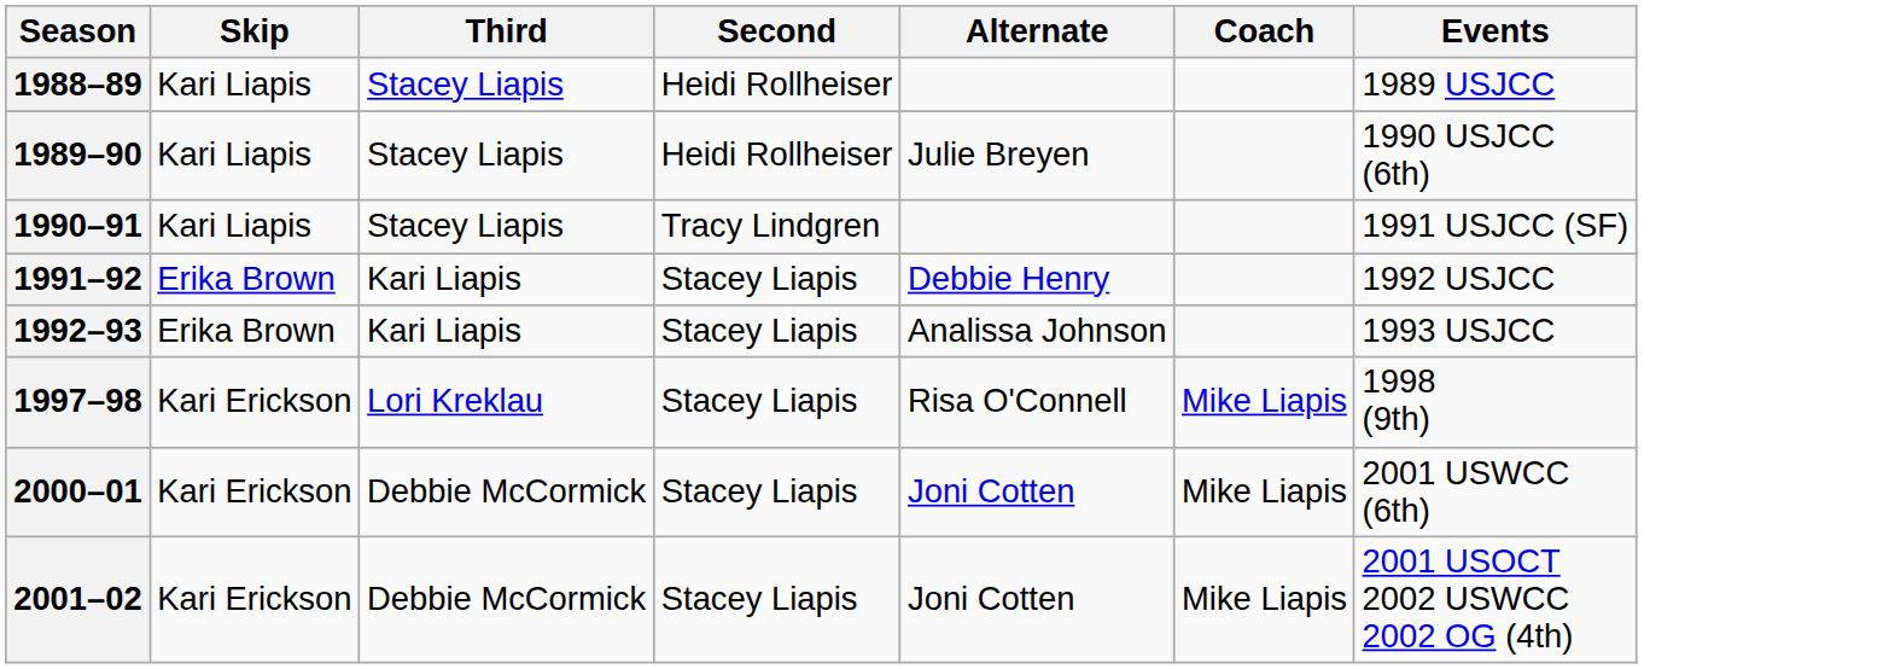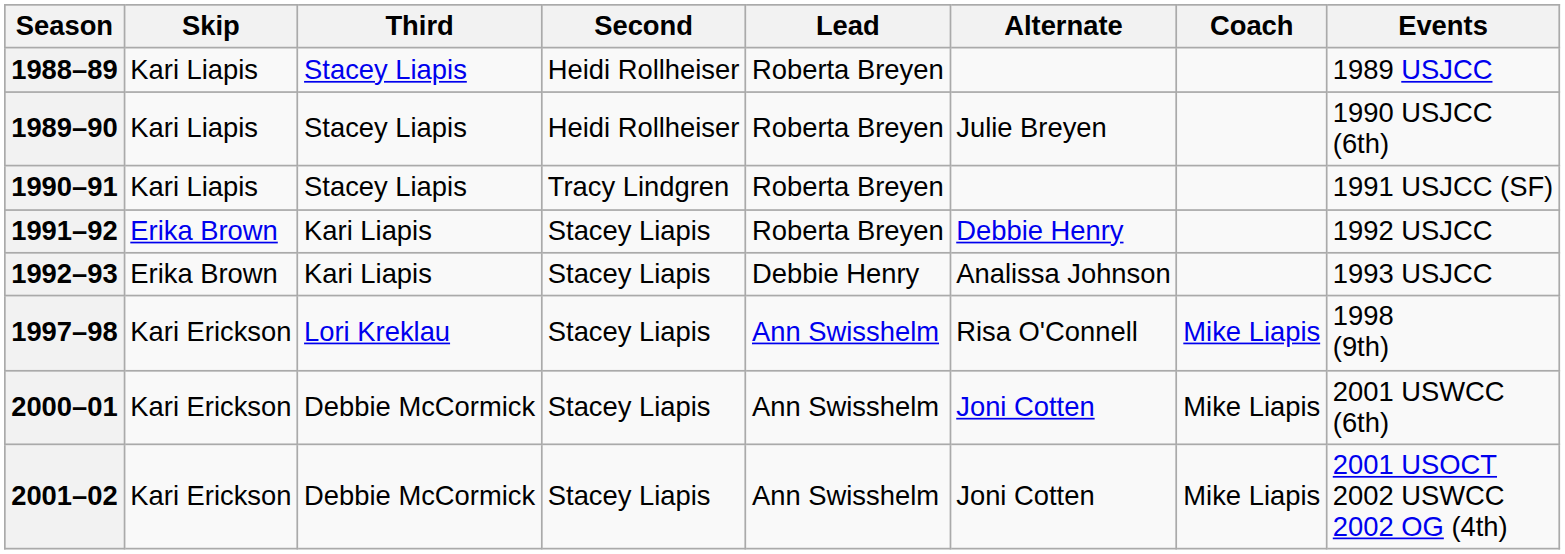 <table class="wikitable">
 <tr>
 <th scope="col">Season</th>
 <th scope="col">Skip</th>
 <th scope="col">Third</th>
 <th scope="col">Second</th>
+<th scope="col">Lead</th>
 <th scope="col">Alternate</th>
 <th scope="col">Coach</th>
 <th scope="col">Events</th>
 </tr>
 <tr>
 <th scope="row">1988–89</th>
 <td>Kari Liapis</td>
 <td><a href='#'>Stacey Liapis</a></td>
 <td>Heidi Rollheiser</td>
+<td>Roberta Breyen</td>
 <td></td>
 <td></td>
 <td>1989 <a href='#'>USJCC</a> </td>
 </tr>
 <tr>
 <th scope="row">1989–90</th>
 <td>Kari Liapis</td>
 <td>Stacey Liapis</td>
 <td>Heidi Rollheiser</td>
+<td>Roberta Breyen</td>
 <td>Julie Breyen</td>
 <td></td>
 <td>1990 USJCC <br> (6th)</td>
 </tr>
 <tr>
 <th scope="row">1990–91</th>
 <td>Kari Liapis</td>
 <td>Stacey Liapis</td>
 <td>Tracy Lindgren</td>
+<td>Roberta Breyen</td>
 <td></td>
 <td></td>
 <td>1991 USJCC (SF)</td>
 </tr>
 <tr>
 <th scope="row">1991–92</th>
 <td><a href='#'>Erika Brown</a></td>
 <td>Kari Liapis</td>
 <td>Stacey Liapis</td>
+<td>Roberta Breyen</td>
 <td><a href='#'>Debbie Henry</a></td>
 <td></td>
 <td>1992 USJCC <br> </td>
 </tr>
 <tr>
 <th scope="row">1992–93</th>
 <td>Erika Brown</td>
 <td>Kari Liapis</td>
 <td>Stacey Liapis</td>
+<td>Debbie Henry</td>
 <td>Analissa Johnson</td>
 <td></td>
 <td>1993 USJCC <br> </td>
 </tr>
 <tr>
 <th scope="row">1997–98</th>
 <td>Kari Erickson</td>
 <td><a href='#'>Lori Kreklau</a></td>
 <td>Stacey Liapis</td>
+<td><a href='#'>Ann Swisshelm</a></td>
 <td>Risa O'Connell</td>
 <td><a href='#'>Mike Liapis</a></td>
 <td>1998  <br> (9th)</td>
 </tr>
 <tr>
 <th scope="row">2000–01</th>
 <td>Kari Erickson</td>
 <td>Debbie McCormick</td>
 <td>Stacey Liapis</td>
+<td>Ann Swisshelm</td>
 <td><a href='#'>Joni Cotten</a></td>
 <td>Mike Liapis</td>
 <td>2001 USWCC <br> (6th)</td>
 </tr>
 <tr>
 <th scope="row">2001–02</th>
 <td>Kari Erickson</td>
 <td>Debbie McCormick</td>
 <td>Stacey Liapis</td>
+<td>Ann Swisshelm</td>
 <td>Joni Cotten</td>
 <td>Mike Liapis</td>
 <td><a href='#'>2001 USOCT</a> <br>2002 USWCC <br><a href='#'>2002 OG</a> (4th)</td>
 </tr>
 </table>
